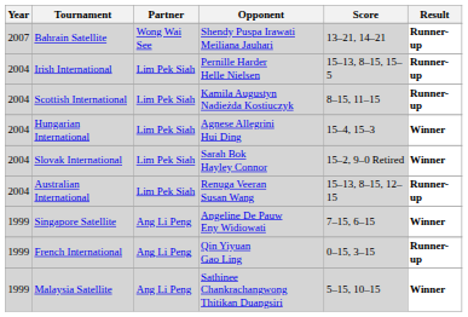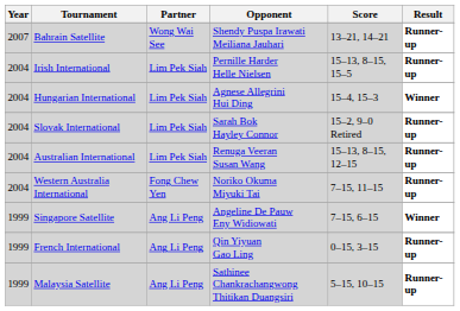 <table class="sortable wikitable" style="font-size: 90%;">
 <tr>
 <th>Year</th>
 <th>Tournament</th>
 <th>Partner</th>
 <th>Opponent</th>
 <th>Score</th>
 <th>Result</th>
 </tr>
 <tr>
 </tr>
 <tr style="background:#D5D5D5">
 <td align="center">2007</td>
 <td align="left"><a href='#'>Bahrain Satellite</a></td>
 <td align="left"> <a href='#'>Wong Wai See</a></td>
 <td align="left"> <a href='#'>Shendy Puspa Irawati</a> <br>  <a href='#'>Meiliana Jauhari</a></td>
 <td align="left">13–21, 14–21</td>
 <td style="text-align:left; background:white"> <strong>Runner-up</strong></td>
 </tr>
 <tr>
 </tr>
 <tr style="background:#D5D5D5">
 <td align="center">2004</td>
 <td align="left"><a href='#'>Irish International</a></td>
 <td align="left"> <a href='#'>Lim Pek Siah</a></td>
 <td align="left"> <a href='#'>Pernille Harder</a> <br>  <a href='#'>Helle Nielsen</a></td>
 <td align="left">15–13, 8–15, 15–5</td>
 <td style="text-align:left; background:white"> <strong>Runner-up</strong></td>
 </tr>
 <tr>
 </tr>
-<tr style="background:#D5D5D5">
-<td align="center">2004</td>
-<td align="left"><a href='#'>Scottish International</a></td>
-<td align="left"> <a href='#'>Lim Pek Siah</a></td>
-<td align="left"> <a href='#'>Kamila Augustyn</a> <br>  <a href='#'>Nadieżda Kostiuczyk</a></td>
-<td align="left">8–15, 11–15</td>
-<td style="text-align:left; background:white"> <strong>Runner-up</strong></td>
-</tr>
 <tr>
 </tr>
 <tr style="background:#D5D5D5">
 <td align="center">2004</td>
 <td align="left"><a href='#'>Hungarian International</a></td>
 <td align="left"> <a href='#'>Lim Pek Siah</a></td>
 <td align="left"> <a href='#'>Agnese Allegrini</a> <br>  <a href='#'>Hui Ding</a></td>
 <td align="left">15–4, 15–3</td>
 <td style="text-align:left; background:white"> <strong>Winner</strong></td>
 </tr>
 <tr>
 </tr>
 <tr style="background:#D5D5D5">
 <td align="center">2004</td>
 <td align="left"><a href='#'>Slovak International</a></td>
 <td align="left"> <a href='#'>Lim Pek Siah</a></td>
 <td align="left"> <a href='#'>Sarah Bok</a> <br>  <a href='#'>Hayley Connor</a></td>
 <td align="left">15–2, 9–0 Retired</td>
-<td style="text-align:left; background:white"> <strong>Winner</strong></td>
+<td style="text-align:left; background:white"> <strong>Runner-up</strong></td>
 </tr>
 <tr>
 </tr>
 <tr style="background:#D5D5D5">
 <td align="center">2004</td>
 <td align="left"><a href='#'>Australian International</a></td>
 <td align="left"> <a href='#'>Lim Pek Siah</a></td>
 <td align="left"> <a href='#'>Renuga Veeran</a> <br>  <a href='#'>Susan Wang</a></td>
 <td align="left">15–13, 8–15, 12–15</td>
 <td style="text-align:left; background:white"> <strong>Runner-up</strong></td>
 </tr>
 <tr>
+</tr>
+<tr style="background:#D5D5D5">
+<td align="center">2004</td>
+<td align="left"><a href='#'>Western Australia International</a></td>
+<td align="left"> <a href='#'>Fong Chew Yen</a></td>
+<td align="left"> <a href='#'>Noriko Okuma</a> <br>  <a href='#'>Miyuki Tai</a></td>
+<td align="left">7–15, 11–15</td>
+<td style="text-align:left; background:white"> <strong>Runner-up</strong></td>
 </tr>
 <tr>
 </tr>
 <tr style="background:#D5D5D5">
 <td align="center">1999</td>
 <td align="left"><a href='#'>Singapore Satellite</a></td>
 <td align="left"> <a href='#'>Ang Li Peng</a></td>
 <td align="left"> <a href='#'>Angeline De Pauw</a> <br>  <a href='#'>Eny Widiowati</a></td>
 <td align="left">7–15, 6–15</td>
 <td style="text-align:left; background:white"> <strong>Winner</strong></td>
 </tr>
 <tr>
 </tr>
 <tr style="background:#D5D5D5">
 <td align="center">1999</td>
 <td align="left"><a href='#'>French International</a></td>
 <td align="left"> <a href='#'>Ang Li Peng</a></td>
 <td align="left"> <a href='#'>Qin Yiyuan</a> <br>  <a href='#'>Gao Ling</a></td>
 <td align="left">0–15, 3–15</td>
 <td style="text-align:left; background:white"> <strong>Runner-up</strong></td>
 </tr>
 <tr>
 </tr>
 <tr style="background:#D5D5D5">
 <td align="center">1999</td>
 <td align="left"><a href='#'>Malaysia Satellite</a></td>
 <td align="left"> <a href='#'>Ang Li Peng</a></td>
 <td align="left"> <a href='#'>Sathinee Chankrachangwong</a> <br>  <a href='#'>Thitikan Duangsiri</a></td>
 <td align="left">5–15, 10–15</td>
-<td style="text-align:left; background:white"> <strong>Winner</strong></td>
+<td style="text-align:left; background:white"> <strong>Runner-up</strong></td>
 </tr>
 </table>
